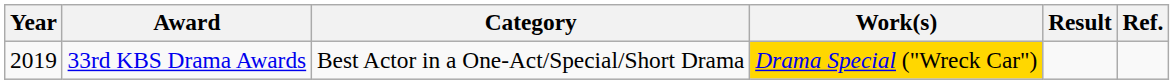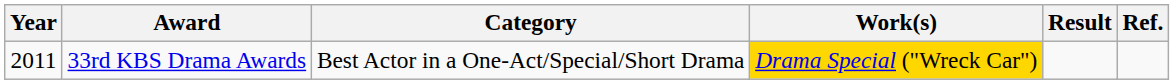 <table class="wikitable" style="text-align:center">
 <tr>
 <th>Year</th>
 <th>Award</th>
 <th>Category</th>
 <th>Work(s)</th>
 <th>Result</th>
 <th>Ref.</th>
 </tr>
 <tr>
-<td>2019</td>
+<td>2011</td>
 <td><a href='#'>33rd KBS Drama Awards</a></td>
 <td>Best Actor in a One-Act/Special/Short Drama</td>
 <td style="background: gold;"><em><a href='#'>Drama Special</a></em> ("Wreck Car")</td>
 <td></td>
 <td></td>
 </tr>
 </table>
